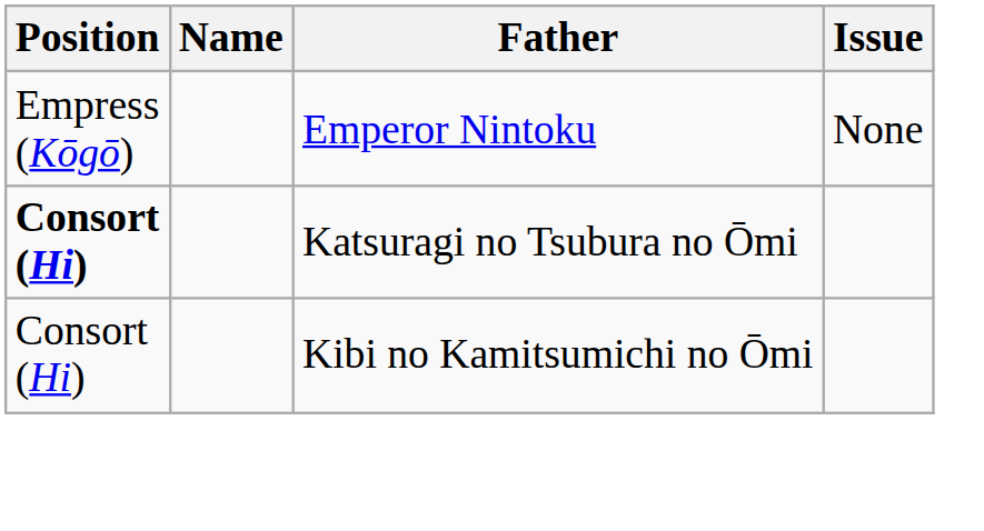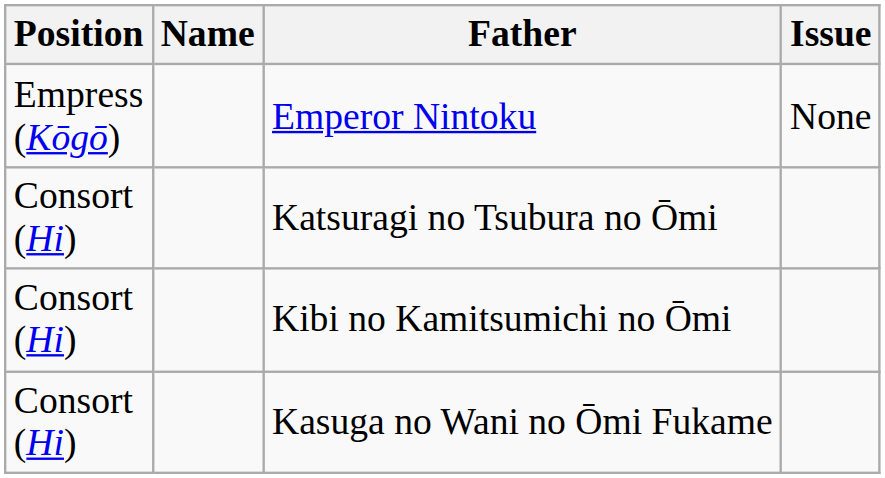 <table class="wikitable">
 <tr>
 <th>Position</th>
 <th>Name</th>
 <th>Father</th>
 <th>Issue</th>
 </tr>
 <tr>
 <td>Empress<br>(<em><a href='#'>Kōgō</a></em>)</td>
 <td></td>
 <td><a href='#'>Emperor Nintoku</a></td>
 <td align="center">None</td>
 </tr>
 <tr>
-<td><strong>Consort<br>(<em><a href='#'>Hi</a></em>)</strong></td>
+<td>Consort<br>(<em><a href='#'>Hi</a></em>)</td>
 <td></td>
 <td>Katsuragi no Tsubura no Ōmi</td>
 <td><br></td>
 </tr>
 <tr>
 <td>Consort<br>(<em><a href='#'>Hi</a></em>)</td>
 <td></td>
 <td>Kibi no Kamitsumichi no Ōmi</td>
 <td><br></td>
 </tr>
+<tr>
+<td>Consort<br>(<em><a href='#'>Hi</a></em>)</td>
+<td></td>
+<td>Kasuga no Wani no Ōmi Fukame</td>
+<td></td>
+</tr>
 </table>
